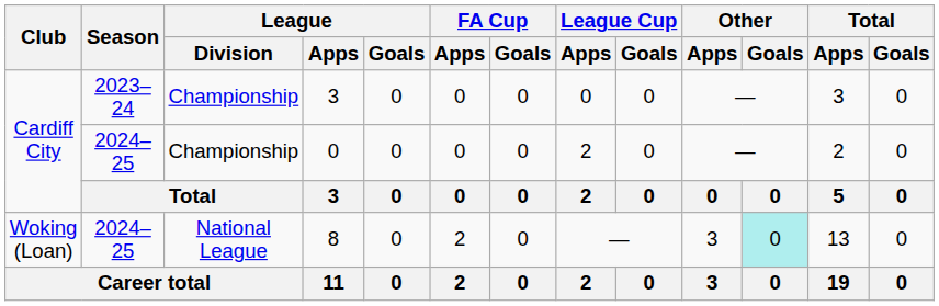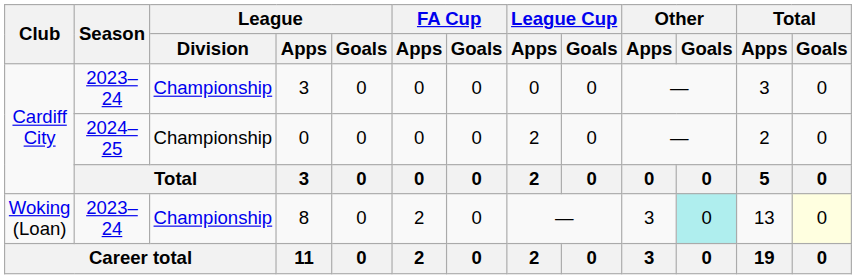 <table class="wikitable" style="text-align: center">
 <tr>
 <th rowspan="2">Club</th>
 <th rowspan="2">Season</th>
 <th colspan="3">League</th>
 <th colspan="2"><a href='#'>FA Cup</a></th>
 <th colspan="2"><a href='#'>League Cup</a></th>
 <th colspan="2">Other</th>
 <th colspan="2">Total</th>
 </tr>
 <tr>
 <th>Division</th>
 <th>Apps</th>
 <th>Goals</th>
 <th>Apps</th>
 <th>Goals</th>
 <th>Apps</th>
 <th>Goals</th>
 <th>Apps</th>
 <th>Goals</th>
 <th>Apps</th>
 <th>Goals</th>
 </tr>
 <tr>
 <td rowspan="3"><a href='#'>Cardiff City</a></td>
 <td><a href='#'>2023–24</a></td>
 <td><a href='#'>Championship</a></td>
 <td>3</td>
 <td>0</td>
 <td>0</td>
 <td>0</td>
 <td>0</td>
 <td>0</td>
 <td colspan="2">—</td>
 <td>3</td>
 <td>0</td>
 </tr>
 <tr>
 <td><a href='#'>2024–25</a></td>
 <td>Championship</td>
 <td>0</td>
 <td>0</td>
 <td>0</td>
 <td>0</td>
 <td>2</td>
 <td>0</td>
 <td colspan="2">—</td>
 <td>2</td>
 <td>0</td>
 </tr>
 <tr>
 <th colspan="2">Total</th>
 <th>3</th>
 <th>0</th>
 <th>0</th>
 <th>0</th>
 <th>2</th>
 <th>0</th>
 <th>0</th>
 <th>0</th>
 <th>5</th>
 <th>0</th>
 </tr>
 <tr>
 <td><a href='#'>Woking</a> (Loan)</td>
-<td><a href='#'>2024–25</a></td>
-<td><a href='#'>National League</a></td>
+<td><a href='#'>2023–24</a></td>
+<td><a href='#'>Championship</a></td>
 <td>8</td>
 <td>0</td>
 <td>2</td>
 <td>0</td>
 <td colspan=2>—</td>
 <td>3</td>
 <td style="background: paleturquoise;">0</td>
 <td>13</td>
-<td>0</td>
+<td style="background: lightyellow;">0</td>
 </tr>
 <tr>
 <th colspan="3">Career total</th>
 <th>11</th>
 <th>0</th>
 <th>2</th>
 <th>0</th>
 <th>2</th>
 <th>0</th>
 <th>3</th>
 <th>0</th>
 <th>19</th>
 <th>0</th>
 </tr>
 </table>
